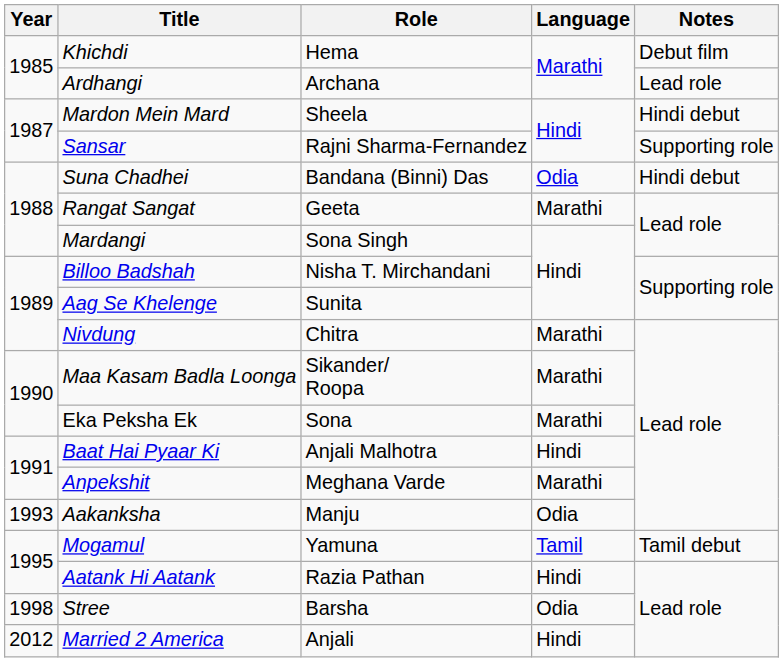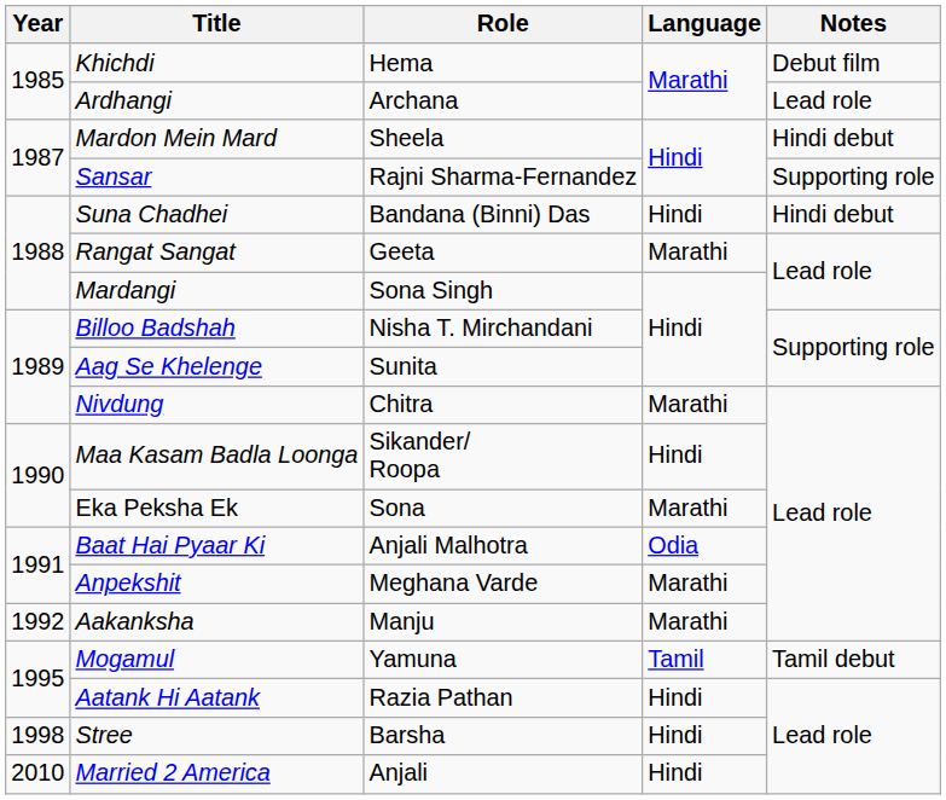 <table class="wikitable">
 <tr>
 <th>Year</th>
 <th>Title</th>
 <th>Role</th>
 <th>Language</th>
 <th>Notes</th>
 </tr>
 <tr>
 <td rowspan="2">1985</td>
 <td><em>Khichdi</em></td>
 <td>Hema</td>
 <td rowspan="2"><a href='#'>Marathi</a></td>
 <td>Debut film</td>
 </tr>
 <tr>
 <td><em>Ardhangi</em></td>
 <td>Archana</td>
 <td>Lead role</td>
 </tr>
 <tr>
 <td rowspan="2">1987</td>
 <td><em>Mardon Mein Mard</em></td>
 <td>Sheela</td>
 <td rowspan="2"><a href='#'>Hindi</a></td>
 <td>Hindi debut</td>
 </tr>
 <tr>
 <td><em><a href='#'>Sansar</a></em></td>
 <td>Rajni Sharma-Fernandez</td>
 <td>Supporting role</td>
 </tr>
 <tr>
 <td rowspan="3">1988</td>
 <td><em>Suna Chadhei</em></td>
 <td>Bandana (Binni) Das</td>
-<td><a href='#'>Odia</a></td>
+<td>Hindi</td>
 <td>Hindi debut</td>
 </tr>
 <tr>
 <td><em>Rangat Sangat</em></td>
 <td>Geeta</td>
 <td>Marathi</td>
 <td rowspan="2">Lead role</td>
 </tr>
 <tr>
 <td><em>Mardangi</em></td>
 <td>Sona Singh</td>
 <td rowspan="3">Hindi</td>
 </tr>
 <tr>
 <td rowspan="3">1989</td>
 <td><em><a href='#'>Billoo Badshah</a></em></td>
 <td>Nisha T. Mirchandani</td>
 <td rowspan="2">Supporting role</td>
 </tr>
 <tr>
 <td><em><a href='#'>Aag Se Khelenge</a></em></td>
 <td>Sunita</td>
 </tr>
 <tr>
 <td><em><a href='#'>Nivdung</a></em></td>
 <td>Chitra</td>
 <td>Marathi</td>
 <td rowspan="6">Lead role</td>
 </tr>
 <tr>
 <td rowspan="2">1990</td>
 <td><em>Maa Kasam Badla Loonga</em></td>
 <td>Sikander/<br>Roopa</td>
-<td>Marathi</td>
+<td>Hindi</td>
 </tr>
 <tr>
 <td Eka Peksha Ek (film)>Eka Peksha Ek</td>
 <td>Sona</td>
 <td>Marathi</td>
 </tr>
 <tr>
 <td rowspan="2">1991</td>
 <td><em><a href='#'>Baat Hai Pyaar Ki</a></em></td>
 <td>Anjali Malhotra</td>
-<td>Hindi</td>
+<td><a href='#'>Odia</a></td>
 </tr>
 <tr>
 <td><em><a href='#'>Anpekshit</a></em></td>
 <td>Meghana Varde</td>
 <td>Marathi</td>
 </tr>
 <tr>
-<td>1993</td>
+<td>1992</td>
 <td><em>Aakanksha</em></td>
 <td>Manju</td>
-<td>Odia</td>
+<td>Marathi</td>
 </tr>
 <tr>
 <td rowspan="2">1995</td>
 <td><em><a href='#'>Mogamul</a></em></td>
 <td>Yamuna</td>
 <td><a href='#'>Tamil</a></td>
 <td>Tamil debut</td>
 </tr>
 <tr>
 <td><em><a href='#'>Aatank Hi Aatank</a></em></td>
 <td>Razia Pathan</td>
 <td>Hindi</td>
 <td rowspan="3">Lead role</td>
 </tr>
 <tr>
 <td>1998</td>
 <td><em>Stree</em></td>
 <td>Barsha</td>
-<td>Odia</td>
+<td>Hindi</td>
 </tr>
 <tr>
-<td>2012</td>
+<td>2010</td>
 <td><em><a href='#'>Married 2 America</a></em></td>
 <td>Anjali</td>
 <td>Hindi</td>
 </tr>
 </table>
